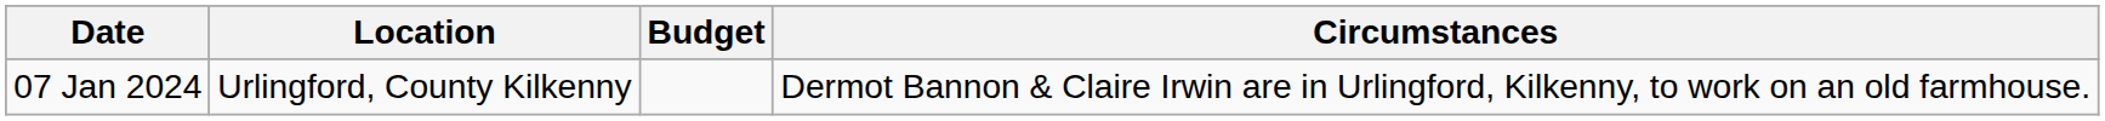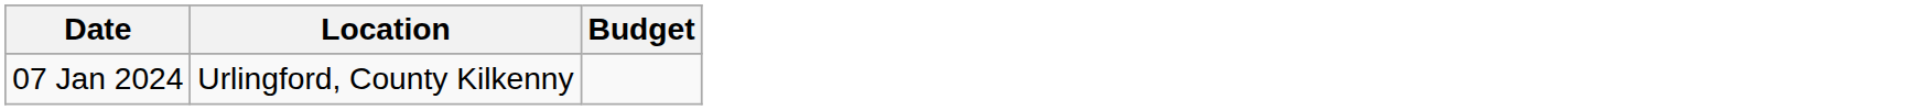 <table class="wikitable">
 <tr>
 <th>Date</th>
 <th>Location</th>
 <th>Budget</th>
-<th>Circumstances</th>
 </tr>
 <tr>
 <td>07 Jan 2024</td>
 <td>Urlingford, County Kilkenny</td>
 <td></td>
-<td>Dermot Bannon & Claire Irwin are in Urlingford, Kilkenny, to work on an old farmhouse.</td>
 </tr>
 </table>
